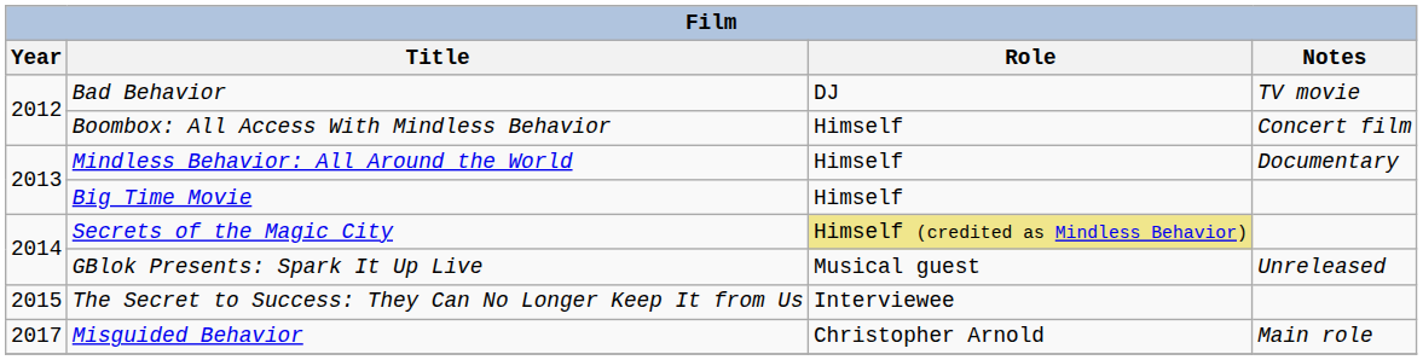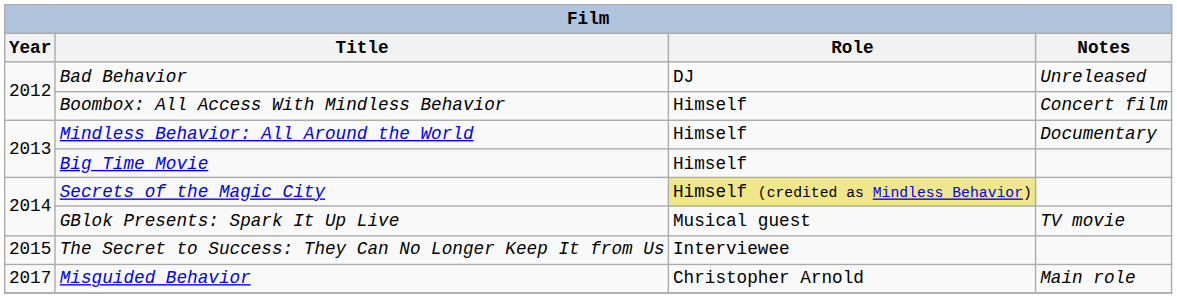 <table class="wikitable">
 <tr style="background:#ccc; text-align:center;">
 <th colspan="4" style="background: LightSteelBlue;">Film</th>
 </tr>
 <tr style="background:#ccc; text-align:center;">
 <th>Year</th>
 <th>Title</th>
 <th>Role</th>
 <th class="unsortable">Notes</th>
 </tr>
 <tr>
 <td rowspan="2">2012</td>
 <td><em>Bad Behavior</em></td>
 <td>DJ</td>
-<td><em>TV movie</em></td>
+<td><em>Unreleased</em></td>
 </tr>
 <tr>
 <td><em>Boombox: All Access  With Mindless Behavior</em></td>
 <td>Himself</td>
 <td><em>Concert film</em></td>
 </tr>
 <tr>
 <td rowspan="2">2013</td>
 <td><em><a href='#'>Mindless Behavior: All Around the World</a></em></td>
 <td>Himself</td>
 <td><em>Documentary</em></td>
 </tr>
 <tr>
 <td><em><a href='#'>Big Time Movie</a></em></td>
 <td>Himself</td>
 <td></td>
 </tr>
 <tr>
 <td rowspan="2">2014</td>
 <td><em><a href='#'>Secrets of the Magic City</a></em></td>
 <td style="background: khaki;">Himself <small>(credited as <a href='#'>Mindless Behavior</a>)</small></td>
 <td></td>
 </tr>
 <tr>
 <td><em>GBlok Presents: Spark It Up Live</em></td>
 <td>Musical guest</td>
-<td><em>Unreleased</em></td>
+<td><em>TV movie</em></td>
 </tr>
 <tr>
 <td>2015</td>
 <td><em>The Secret to Success: They Can No Longer Keep It from Us</em></td>
 <td>Interviewee</td>
 <td></td>
 </tr>
 <tr>
 <td>2017</td>
 <td><em><a href='#'>Misguided Behavior</a></em></td>
 <td>Christopher Arnold</td>
 <td><em>Main role</em></td>
 </tr>
 <tr>
 </tr>
 </table>
